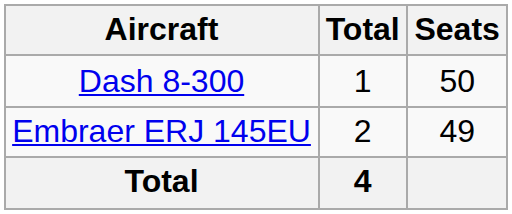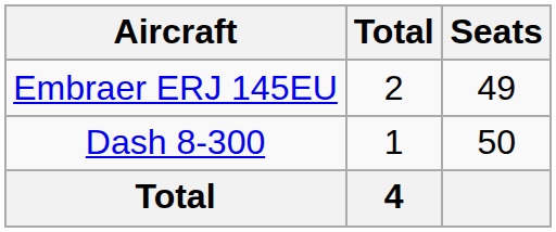 <table class="wikitable" style="margin:1em auto;text-align:center;">
 <tr>
 <th>Aircraft</th>
 <th>Total</th>
 <th>Seats</th>
 </tr>
 <tr>
+<td><a href='#'>Embraer ERJ 145EU</a></td>
+<td>2</td>
+<td>49</td>
+</tr>
+<tr>
 <td><a href='#'>Dash 8-300</a></td>
 <td>1</td>
 <td>50</td>
-</tr>
-<tr>
-<td><a href='#'>Embraer ERJ 145EU</a></td>
-<td>2</td>
-<td>49</td>
 </tr>
 <tr>
 <th>Total</th>
 <th>4</th>
 <th></th>
 </tr>
 </table>
